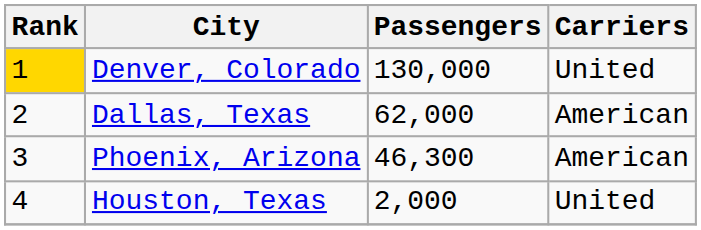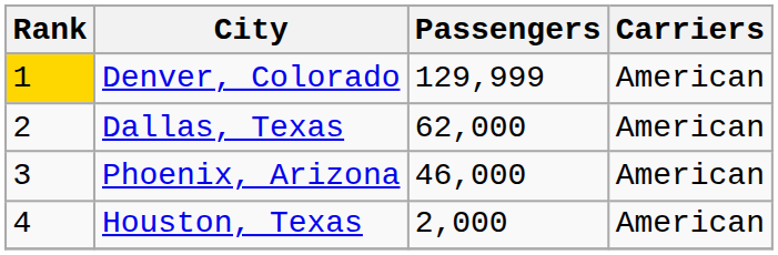 <table class="wikitable sortable" style="font-size: 105%" width= align=>
 <tr>
 <th>Rank</th>
 <th>City</th>
 <th>Passengers</th>
 <th>Carriers</th>
 </tr>
 <tr>
 <td style="background: gold;">1</td>
 <td> <a href='#'>Denver, Colorado</a></td>
-<td>130,000</td>
-<td>United</td>
+<td>129,999</td>
+<td>American</td>
 </tr>
 <tr>
 <td>2</td>
 <td> <a href='#'>Dallas, Texas</a></td>
 <td>62,000</td>
 <td>American</td>
 </tr>
 <tr>
 <td>3</td>
 <td> <a href='#'>Phoenix, Arizona</a></td>
-<td>46,300</td>
+<td>46,000</td>
 <td>American</td>
 </tr>
 <tr>
 <td>4</td>
 <td> <a href='#'>Houston, Texas</a></td>
 <td>2,000</td>
-<td>United</td>
+<td>American</td>
 </tr>
 <tr>
 </tr>
 </table>
